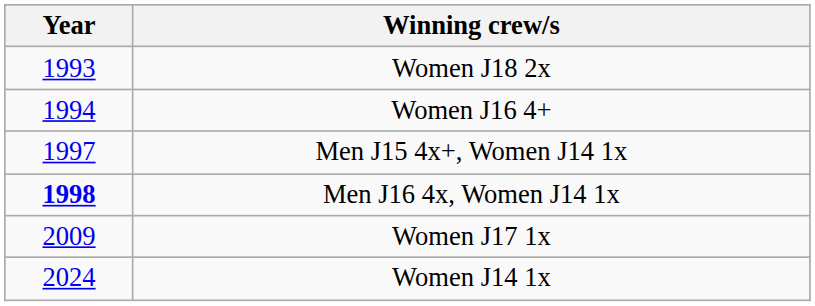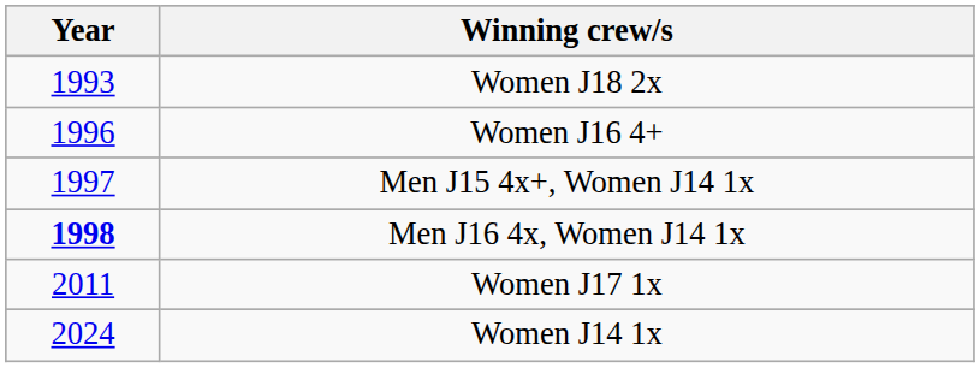 <table class="wikitable" style="text-align:center">
 <tr>
 <th width=70>Year</th>
 <th width=400>Winning crew/s</th>
 </tr>
 <tr>
 <td><a href='#'>1993</a></td>
 <td>Women J18 2x</td>
 </tr>
 <tr>
-<td><a href='#'>1994</a></td>
+<td><a href='#'>1996</a></td>
 <td>Women J16 4+</td>
 </tr>
 <tr>
 <td><a href='#'>1997</a></td>
 <td>Men J15 4x+, Women J14 1x</td>
 </tr>
 <tr>
 <td><strong><a href='#'>1998</a></strong></td>
 <td>Men J16 4x, Women J14 1x</td>
 </tr>
 <tr>
-<td><a href='#'>2009</a></td>
+<td><a href='#'>2011</a></td>
 <td>Women J17 1x</td>
 </tr>
 <tr>
 <td><a href='#'>2024</a></td>
 <td>Women J14 1x</td>
 </tr>
 </table>
